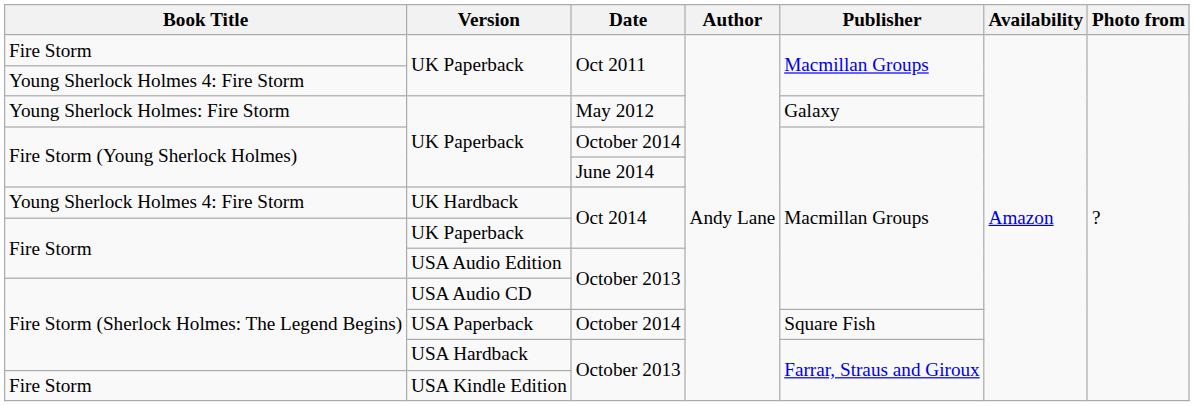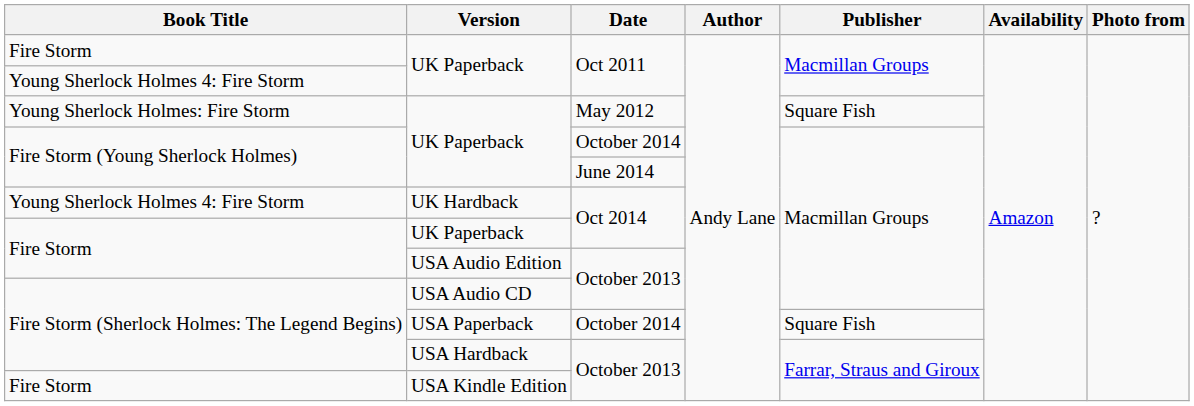 <table class="wikitable">
 <tr>
 <th>Book Title</th>
 <th>Version</th>
 <th>Date</th>
 <th>Author</th>
 <th>Publisher</th>
 <th>Availability</th>
 <th>Photo from </th>
 </tr>
 <tr>
 <td>Fire Storm</td>
 <td rowspan="2">UK Paperback</td>
 <td rowspan="2">Oct 2011</td>
 <td rowspan="12">Andy Lane</td>
 <td rowspan="2"><a href='#'>Macmillan Groups</a></td>
 <td rowspan="12"><a href='#'>Amazon</a></td>
 <td rowspan="12">?</td>
 </tr>
 <tr>
 <td>Young Sherlock Holmes 4: Fire Storm</td>
 </tr>
 <tr>
 <td>Young Sherlock Holmes: Fire Storm</td>
 <td rowspan="3">UK Paperback</td>
 <td>May 2012</td>
-<td>Galaxy</td>
+<td>Square Fish</td>
 </tr>
 <tr>
 <td rowspan="2">Fire Storm (Young Sherlock Holmes)</td>
 <td>October 2014</td>
 <td rowspan="6">Macmillan Groups</td>
 </tr>
 <tr>
 <td>June 2014</td>
 </tr>
 <tr>
 <td>Young Sherlock Holmes 4: Fire Storm</td>
 <td>UK Hardback</td>
 <td rowspan="2">Oct 2014</td>
 </tr>
 <tr>
 <td rowspan="2">Fire Storm</td>
 <td>UK Paperback</td>
 </tr>
 <tr>
 <td>USA Audio Edition</td>
 <td rowspan="2">October 2013</td>
 </tr>
 <tr>
 <td rowspan="3">Fire Storm (Sherlock Holmes: The Legend Begins)</td>
 <td>USA Audio CD</td>
 </tr>
 <tr>
 <td>USA Paperback</td>
 <td>October 2014</td>
 <td>Square Fish</td>
 </tr>
 <tr>
 <td>USA Hardback</td>
 <td rowspan="2">October 2013</td>
 <td rowspan="2"><a href='#'>Farrar, Straus and Giroux</a></td>
 </tr>
 <tr>
 <td>Fire Storm</td>
 <td>USA Kindle Edition</td>
 </tr>
 </table>
